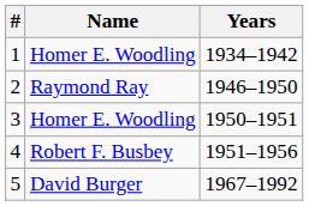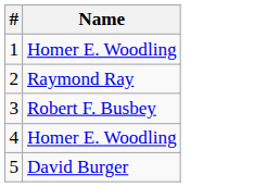 <table class="wikitable">
 <tr>
 <th>#</th>
 <th>Name</th>
-<th>Years</th>
 </tr>
 <tr>
 <td>1</td>
 <td><a href='#'>Homer E. Woodling</a></td>
-<td>1934–1942</td>
 </tr>
 <tr>
 <td>2</td>
 <td><a href='#'>Raymond Ray</a></td>
-<td>1946–1950</td>
 </tr>
 <tr>
 <td>3</td>
-<td><a href='#'>Homer E. Woodling</a></td>
-<td>1950–1951</td>
+<td><a href='#'>Robert F. Busbey</a></td>
 </tr>
 <tr>
 <td>4</td>
-<td><a href='#'>Robert F. Busbey</a></td>
-<td>1951–1956</td>
+<td><a href='#'>Homer E. Woodling</a></td>
 </tr>
 <tr>
 <td>5</td>
 <td><a href='#'>David Burger</a></td>
-<td>1967–1992</td>
 </tr>
 </table>
